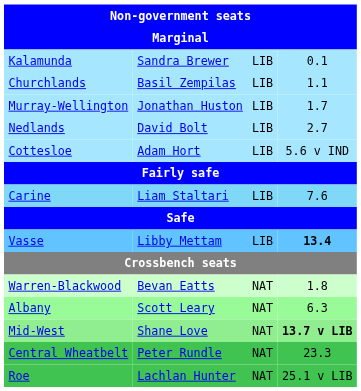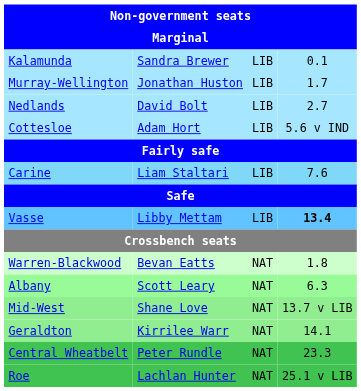 <table class="toccolours" cellpadding="5" cellspacing="0" style="float:left; margin-right:.5em; margin-top:.4em; font-size:90 ppt;">
 <tr>
 <td colspan="4"  style="text-align:center; background:blue;color:white;"><strong>Non-government seats</strong></td>
 </tr>
 <tr>
 <td colspan="4"  style="text-align:center; background:blue;color:white;"><strong>Marginal</strong></td>
 </tr>
 <tr>
 <td style="text-align:left; background:#a6e7ff;"><a href='#'>Kalamunda</a></td>
 <td style="text-align:left; background:#a6e7ff;"><a href='#'>Sandra Brewer</a></td>
 <td style="text-align:left; background:#a6e7ff;">LIB</td>
 <td style="text-align:center; background:#a6e7ff;">0.1</td>
-</tr>
-<tr>
-<td style="text-align:left; background:#a6e7ff;"><a href='#'>Churchlands</a></td>
-<td style="text-align:left; background:#a6e7ff;"><a href='#'>Basil Zempilas</a></td>
-<td style="text-align:left; background:#a6e7ff;">LIB</td>
-<td style="text-align:center; background:#a6e7ff;">1.1</td>
 </tr>
 <tr>
 <td style="text-align:left; background:#a6e7ff;"><a href='#'>Murray-Wellington</a></td>
 <td style="text-align:left; background:#a6e7ff;"><a href='#'>Jonathan Huston</a></td>
 <td style="text-align:left; background:#a6e7ff;">LIB</td>
 <td style="text-align:center; background:#a6e7ff;">1.7</td>
 </tr>
 <tr>
 <td style="text-align:left; background:#a6e7ff;"><a href='#'>Nedlands</a></td>
 <td style="text-align:left; background:#a6e7ff;"><a href='#'>David Bolt</a></td>
 <td style="text-align:left; background:#a6e7ff;">LIB</td>
 <td style="text-align:center; background:#a6e7ff;">2.7</td>
 </tr>
 <tr>
 <td style="text-align:left; background:#a6e7ff;"><a href='#'>Cottesloe</a></td>
 <td style="text-align:left; background:#a6e7ff;"><a href='#'>Adam Hort</a></td>
 <td style="text-align:left; background:#a6e7ff;">LIB</td>
 <td style="text-align:center; background:#a6e7ff;">5.6 v IND</td>
 </tr>
 <tr>
 <td colspan="4"  style="text-align:center; background:blue;color:white;"><strong>Fairly safe</strong></td>
 </tr>
 <tr>
 <td style="text-align:left; background:#80d8f9;"><a href='#'>Carine</a></td>
 <td style="text-align:left; background:#80d8f9;"><a href='#'>Liam Staltari</a></td>
 <td style="text-align:left; background:#80d8f9;">LIB</td>
 <td style="text-align:center; background:#80d8f9;">7.6</td>
 </tr>
 <tr>
 <td colspan="4"  style="text-align:center; background:blue;color:white;"><strong>Safe</strong></td>
 </tr>
 <tr>
 <td style="text-align:left; background:#61c3ff;"><a href='#'>Vasse</a></td>
 <td style="text-align:left; background:#61c3ff;"><a href='#'>Libby Mettam</a></td>
 <td style="text-align:left; background:#61c3ff;">LIB</td>
 <td style="text-align:center; background:#61c3ff;"><strong>13.4</strong></td>
 </tr>
 <tr>
 <td colspan="4"  style="text-align:center; background:gray;color:white;"><strong>Crossbench seats</strong></td>
 </tr>
 <tr>
 <td style="text-align:left; background:#ccffcc;"><a href='#'>Warren-Blackwood</a></td>
 <td style="text-align:left; background:#ccffcc;"><a href='#'>Bevan Eatts</a></td>
 <td style="text-align:left; background:#ccffcc;">NAT</td>
 <td style="text-align:center; background:#ccffcc;">1.8</td>
 </tr>
 <tr>
 <td style="text-align:left; background:#98fb98;"><a href='#'>Albany</a></td>
 <td style="text-align:left; background:#98fb98;"><a href='#'>Scott Leary</a></td>
 <td style="text-align:left; background:#98fb98;">NAT</td>
 <td style="text-align:center; background:#98fb98;">6.3</td>
 </tr>
 <tr>
 <td style="text-align:left; background:#90ee90;"><a href='#'>Mid-West</a></td>
 <td style="text-align:left; background:#90ee90;"><a href='#'>Shane Love</a></td>
 <td style="text-align:left; background:#90ee90;">NAT</td>
-<td style="text-align:center; background:#90ee90;"><strong>13.7 v LIB</strong></td>
+<td style="text-align:center; background:#90ee90;">13.7 v LIB</td>
+</tr>
+<tr>
+<td style="text-align:left; background:#90ee90;"><a href='#'>Geraldton</a></td>
+<td style="text-align:left; background:#90ee90;"><a href='#'>Kirrilee Warr</a></td>
+<td style="text-align:left; background:#90ee90;">NAT</td>
+<td style="text-align:center; background:#90ee90;">14.1</td>
 </tr>
 <tr>
 <td style="text-align:left; background:#40c351;"><a href='#'>Central Wheatbelt</a></td>
 <td style="text-align:left; background:#40c351;"><a href='#'>Peter Rundle</a></td>
 <td style="text-align:left; background:#40c351;">NAT</td>
 <td style="text-align:center; background:#40c351;">23.3</td>
 </tr>
 <tr>
 <td style="text-align:left; background:#40c351;"><a href='#'>Roe</a></td>
 <td style="text-align:left; background:#40c351;"><a href='#'>Lachlan Hunter</a></td>
 <td style="text-align:left; background:#40c351;">NAT</td>
 <td style="text-align:center; background:#40c351;">25.1 v LIB</td>
 </tr>
 <tr>
 </tr>
 </table>
